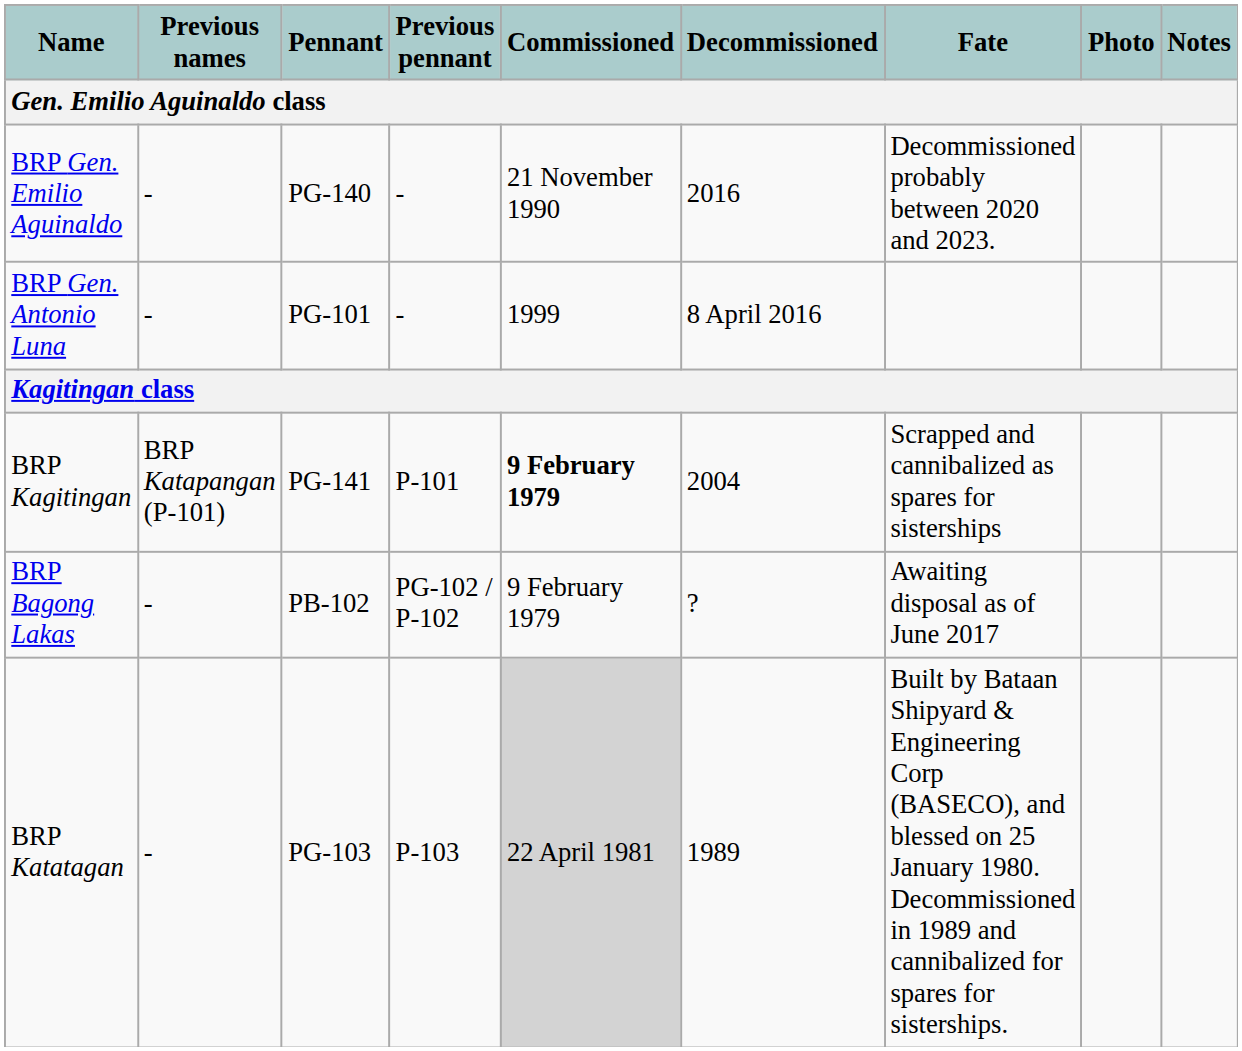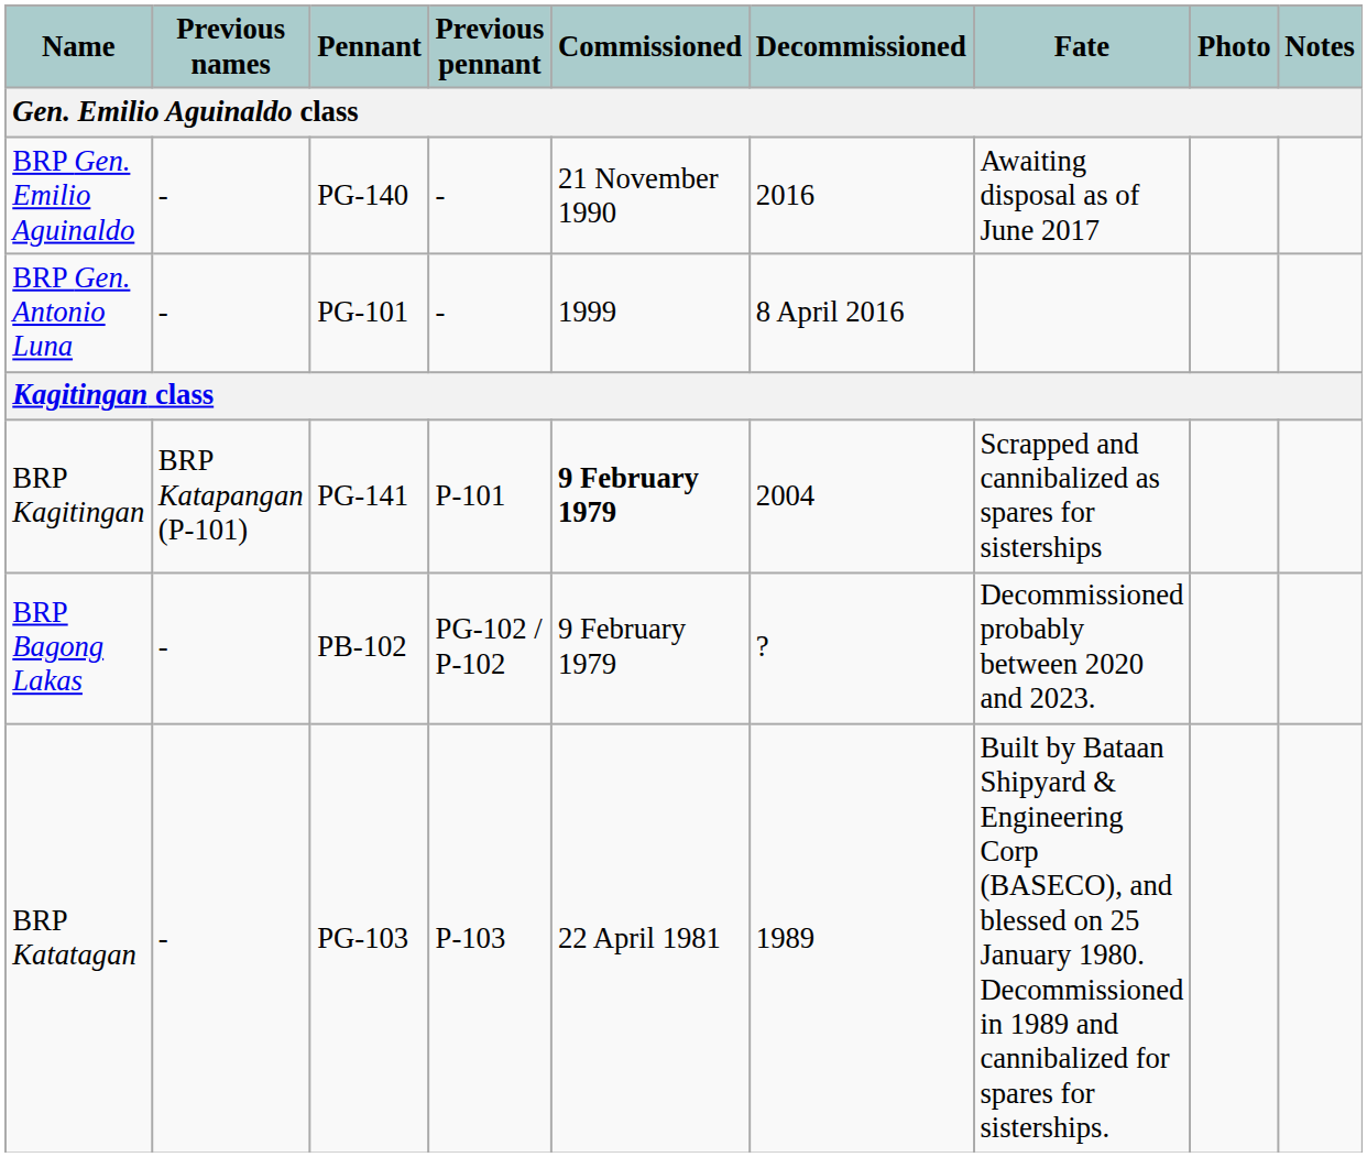 <table class="wikitable" style="font-size:85%;">
 <tr>
 <th style="text-align: center; background: #aacccc;" width="150">Name</th>
 <th style="text-align: center; background: #aacccc;" width="200">Previous names</th>
 <th style="text-align: center; background: #aacccc;" width="60">Pennant</th>
 <th style="text-align: center; background: #aacccc;" width="60">Previous pennant</th>
 <th style="text-align: center; background: #aacccc;" width="50">Commissioned</th>
 <th style="text-align: center; background: #aacccc;" width="50">Decommissioned</th>
 <th style="text-align: center; background: #aacccc;" width="250">Fate</th>
 <th style="text-align: center; background: #aacccc;" width="250">Photo</th>
 <th style="text-align: center; background: #aacccc;" width="150">Notes</th>
 </tr>
 <tr>
 <th style="text-align: left;" colspan="9"><em>Gen. Emilio Aguinaldo</em> class</th>
 </tr>
 <tr>
 <td><a href='#'>BRP <em>Gen. Emilio Aguinaldo</em></a></td>
 <td>-</td>
 <td>PG-140</td>
 <td>-</td>
 <td>21 November 1990</td>
 <td>2016</td>
-<td>Decommissioned probably between 2020 and 2023.</td>
+<td>Awaiting disposal as of June 2017</td>
 <td></td>
 <td></td>
 </tr>
 <tr>
 <td><a href='#'>BRP <em>Gen. Antonio Luna</em></a></td>
 <td>-</td>
 <td>PG-101</td>
 <td>-</td>
 <td>1999</td>
 <td>8 April 2016</td>
 <td></td>
 <td></td>
 <td></td>
 </tr>
 <tr>
 <th style="text-align: left;" colspan="9"><a href='#'><em>Kagitingan</em> class</a></th>
 </tr>
 <tr>
 <td>BRP <em>Kagitingan</em></td>
 <td>BRP <em>Katapangan</em> (P-101)</td>
 <td>PG-141</td>
 <td>P-101</td>
 <td><strong>9 February 1979</strong></td>
 <td>2004</td>
 <td>Scrapped and cannibalized as spares for sisterships</td>
 <td></td>
 <td></td>
 </tr>
 <tr>
 <td><a href='#'>BRP <em>Bagong Lakas</em></a></td>
 <td>-</td>
 <td>PB-102</td>
 <td>PG-102 / P-102</td>
 <td>9 February 1979</td>
 <td>?</td>
-<td>Awaiting disposal as of June 2017</td>
+<td>Decommissioned probably between 2020 and 2023.</td>
 <td></td>
 <td></td>
 </tr>
 <tr>
 <td>BRP <em>Katatagan</em></td>
 <td>-</td>
 <td>PG-103</td>
 <td>P-103</td>
-<td style="background: lightgrey;">22 April 1981</td>
+<td>22 April 1981</td>
 <td>1989</td>
 <td>Built by Bataan Shipyard & Engineering Corp (BASECO), and blessed on 25 January 1980. Decommissioned in 1989 and cannibalized for spares for sisterships.</td>
 <td></td>
 <td></td>
 </tr>
 <tr>
 </tr>
 </table>
